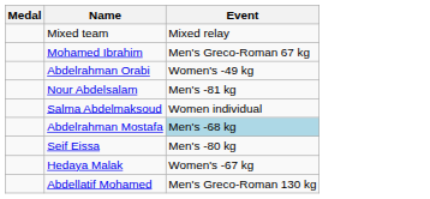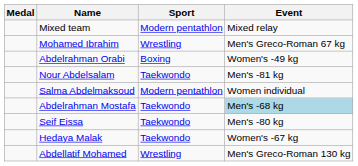 <table class="wikitable sortable" style="font-size: 95%;">
 <tr>
 <th>Medal</th>
 <th>Name</th>
+<th>Sport</th>
 <th>Event</th>
 </tr>
 <tr>
 <td></td>
 <td>Mixed team</td>
+<td><a href='#'>Modern pentathlon</a></td>
 <td>Mixed relay</td>
 </tr>
 <tr>
 <td></td>
 <td><a href='#'>Mohamed Ibrahim</a></td>
+<td><a href='#'>Wrestling</a></td>
 <td>Men's Greco-Roman 67 kg</td>
 </tr>
 <tr>
 <td></td>
 <td><a href='#'>Abdelrahman Orabi</a></td>
+<td><a href='#'>Boxing</a></td>
 <td>Women's -49 kg</td>
 </tr>
 <tr>
 <td></td>
 <td><a href='#'>Nour Abdelsalam</a></td>
+<td><a href='#'>Taekwondo</a></td>
 <td>Men's -81 kg</td>
 </tr>
 <tr>
 <td></td>
 <td><a href='#'>Salma Abdelmaksoud</a></td>
+<td><a href='#'>Modern pentathlon</a></td>
 <td>Women individual</td>
 </tr>
 <tr>
 <td></td>
 <td><a href='#'>Abdelrahman Mostafa</a></td>
+<td><a href='#'>Taekwondo</a></td>
 <td style="background: lightblue;">Men's -68 kg</td>
 </tr>
 <tr>
 <td></td>
 <td><a href='#'>Seif Eissa</a></td>
+<td><a href='#'>Taekwondo</a></td>
 <td>Men's -80 kg</td>
 </tr>
 <tr>
 <td></td>
 <td><a href='#'>Hedaya Malak</a></td>
+<td><a href='#'>Taekwondo</a></td>
 <td>Women's -67 kg</td>
 </tr>
 <tr>
 <td></td>
 <td><a href='#'>Abdellatif Mohamed</a></td>
+<td><a href='#'>Wrestling</a></td>
 <td>Men's Greco-Roman 130 kg</td>
 </tr>
 </table>
